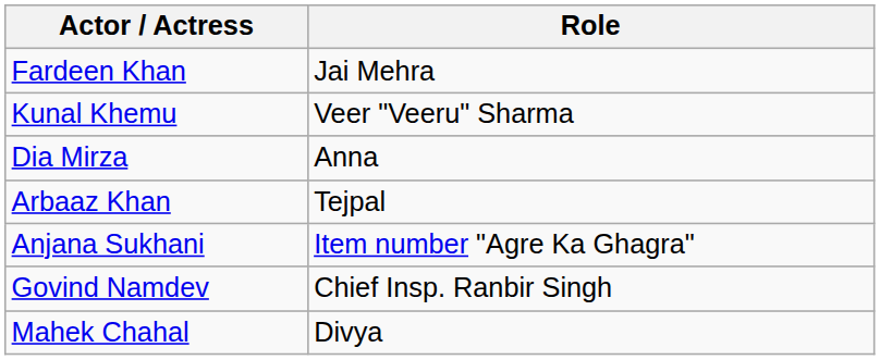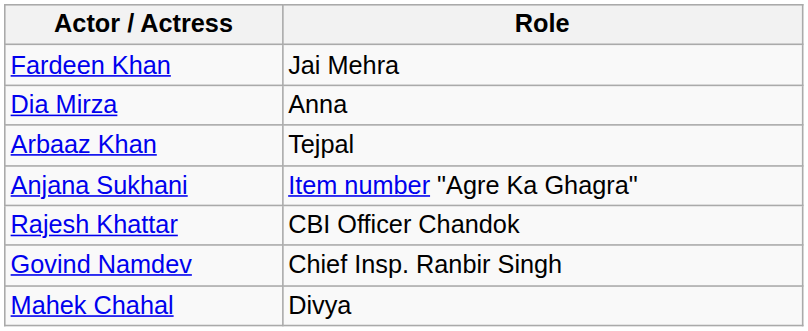 <table class="wikitable" width="40%">
 <tr>
 <th>Actor / Actress</th>
 <th>Role</th>
 </tr>
 <tr>
 <td><a href='#'>Fardeen Khan</a></td>
 <td>Jai Mehra</td>
-</tr>
-<tr>
-<td><a href='#'>Kunal Khemu</a></td>
-<td>Veer "Veeru" Sharma</td>
 </tr>
 <tr>
 <td><a href='#'>Dia Mirza</a></td>
 <td>Anna</td>
 </tr>
 <tr>
 <td><a href='#'>Arbaaz Khan</a></td>
 <td>Tejpal</td>
 </tr>
 <tr>
 <td><a href='#'>Anjana Sukhani</a></td>
 <td><a href='#'>Item number</a> "Agre Ka Ghagra"</td>
 </tr>
 <tr>
+<td><a href='#'>Rajesh Khattar</a></td>
+<td>CBI Officer Chandok</td>
+</tr>
+<tr>
 <td><a href='#'>Govind Namdev</a></td>
 <td>Chief Insp. Ranbir Singh</td>
 </tr>
 <tr>
 <td><a href='#'>Mahek Chahal</a></td>
 <td>Divya</td>
 </tr>
 </table>
